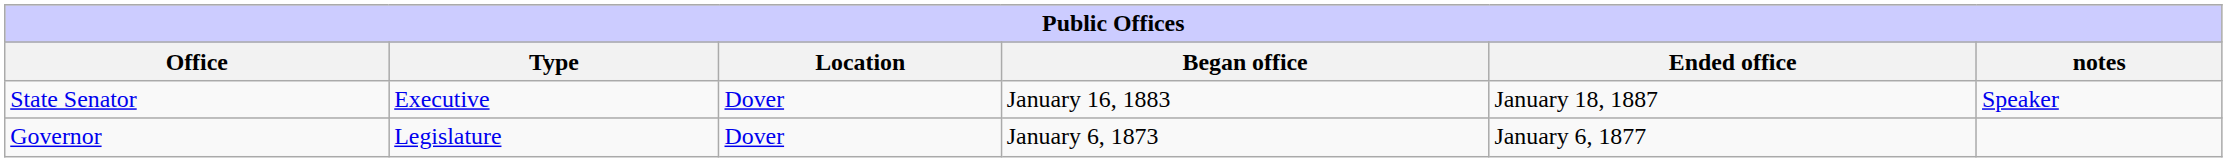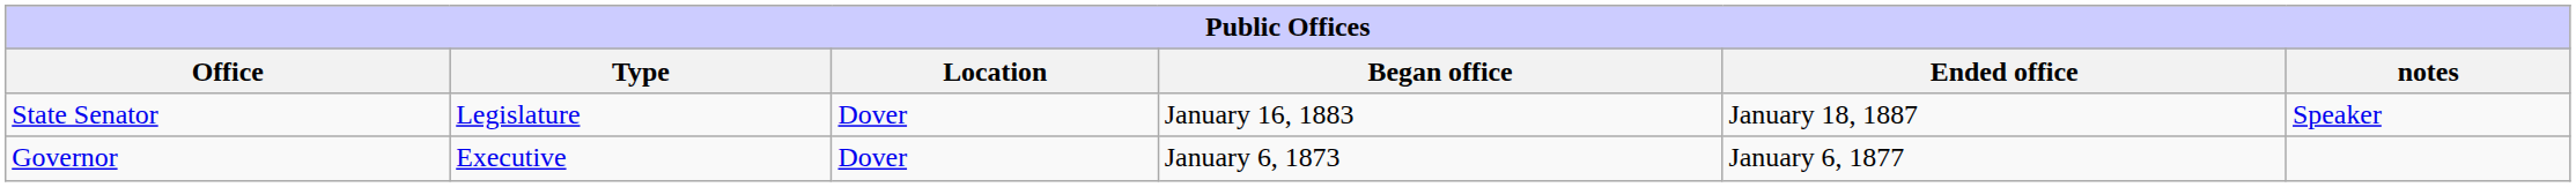 <table class=wikitable style="width: 94%" style="text-align: center;" align="center">
 <tr bgcolor=#cccccc>
 <th colspan=7 style="background: #ccccff;">Public Offices</th>
 </tr>
 <tr>
 <th><strong>Office</strong></th>
 <th><strong>Type</strong></th>
 <th><strong>Location</strong></th>
 <th><strong>Began office</strong></th>
 <th><strong>Ended office</strong></th>
 <th><strong>notes</strong></th>
 </tr>
 <tr>
 <td><a href='#'>State Senator</a></td>
-<td><a href='#'>Executive</a></td>
+<td><a href='#'>Legislature</a></td>
 <td><a href='#'>Dover</a></td>
 <td>January 16, 1883</td>
 <td>January 18, 1887</td>
 <td><a href='#'>Speaker</a></td>
 </tr>
 <tr>
 <td><a href='#'>Governor</a></td>
-<td><a href='#'>Legislature</a></td>
+<td><a href='#'>Executive</a></td>
 <td><a href='#'>Dover</a></td>
 <td>January 6, 1873</td>
 <td>January 6, 1877</td>
 <td></td>
 </tr>
 </table>
